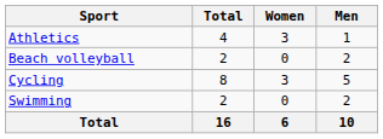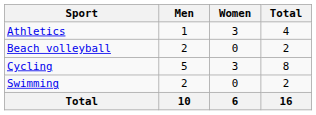 <table class="wikitable sortable" style="text-align:center;">
 <tr>
 <th width=180>Sport</th>
+<th width=55>Men</th>
+<th width=55>Women</th>
 <th width=55>Total</th>
-<th width=55>Women</th>
-<th width=55>Men</th>
 </tr>
 <tr>
 <td align=left><a href='#'>Athletics</a></td>
+<td>1</td>
+<td>3</td>
 <td>4</td>
-<td>3</td>
-<td>1</td>
 </tr>
 <tr>
 <td align=left><a href='#'>Beach volleyball</a></td>
 <td>2</td>
 <td>0</td>
 <td>2</td>
 </tr>
 <tr>
 <td align=left><a href='#'>Cycling</a></td>
+<td>5</td>
+<td>3</td>
 <td>8</td>
-<td>3</td>
-<td>5</td>
 </tr>
 <tr>
 <td align=left><a href='#'>Swimming</a></td>
 <td>2</td>
 <td>0</td>
 <td>2</td>
 </tr>
 <tr>
 <th>Total</th>
+<th>10</th>
+<th>6</th>
 <th>16</th>
-<th>6</th>
-<th>10</th>
 </tr>
 </table>
